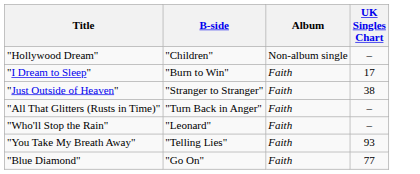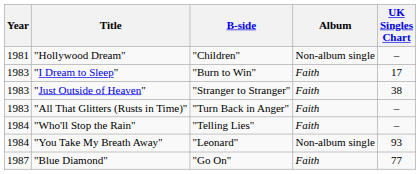 <table class="wikitable sortable">
 <tr>
+<th>Year</th>
 <th>Title</th>
 <th><a href='#'>B-side</a></th>
 <th>Album</th>
 <th style="text-align:center; width:40px;"><a href='#'>UK Singles Chart</a></th>
 </tr>
 <tr>
+<td style="text-align:left;">1981</td>
 <td style="text-align:left;">"Hollywood Dream"</td>
 <td style="text-align:left;">"Children"</td>
 <td style="text-align:left;">Non-album single</td>
 <td style="text-align:center;">–</td>
 </tr>
 <tr>
+<td style="text-align:left;">1983</td>
 <td style="text-align:left;">"<a href='#'>I Dream to Sleep</a>"</td>
 <td style="text-align:left;">"Burn to Win"</td>
 <td style="text-align:left;"><em>Faith</em></td>
 <td style="text-align:center;">17</td>
 </tr>
 <tr>
+<td style="text-align:left;">1983</td>
 <td style="text-align:left;">"<a href='#'>Just Outside of Heaven</a>"</td>
 <td style="text-align:left;">"Stranger to Stranger"</td>
 <td style="text-align:left;"><em>Faith</em></td>
 <td style="text-align:center;">38</td>
 </tr>
 <tr>
+<td style="text-align:left;">1983</td>
 <td style="text-align:left;">"All That Glitters (Rusts in Time)"</td>
 <td style="text-align:left;">"Turn Back in Anger"</td>
 <td style="text-align:left;"><em>Faith</em></td>
 <td style="text-align:center;">–</td>
 </tr>
 <tr>
+<td style="text-align:left;">1984</td>
 <td style="text-align:left;">"Who'll Stop the Rain"</td>
-<td style="text-align:left;">"Leonard"</td>
+<td style="text-align:left;">"Telling Lies"</td>
 <td style="text-align:left;"><em>Faith</em></td>
 <td style="text-align:center;">–</td>
 </tr>
 <tr>
+<td style="text-align:left;">1984</td>
 <td style="text-align:left;">"You Take My Breath Away"</td>
-<td style="text-align:left;">"Telling Lies"</td>
-<td style="text-align:left;"><em>Faith</em></td>
+<td style="text-align:left;">"Leonard"</td>
+<td style="text-align:left;">Non-album single</td>
 <td style="text-align:center;">93</td>
 </tr>
 <tr>
+<td style="text-align:left;">1987</td>
 <td style="text-align:left;">"Blue Diamond"</td>
 <td style="text-align:left;">"Go On"</td>
 <td style="text-align:left;"><em>Faith</em></td>
 <td style="text-align:center;">77</td>
 </tr>
 </table>
